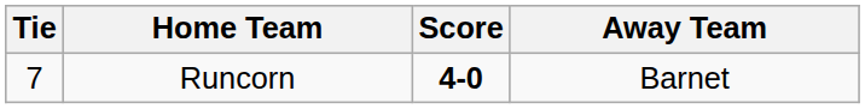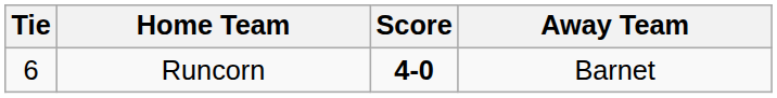 <table class="wikitable" style="text-align:center;">
 <tr>
 <th width=20>Tie</th>
 <th width=175>Home Team</th>
 <th width=20>Score</th>
 <th width=175>Away Team</th>
 </tr>
 <tr>
-<td>7</td>
+<td>6</td>
 <td>Runcorn</td>
 <td><strong>4-0</strong></td>
 <td>Barnet</td>
 </tr>
 </table>
